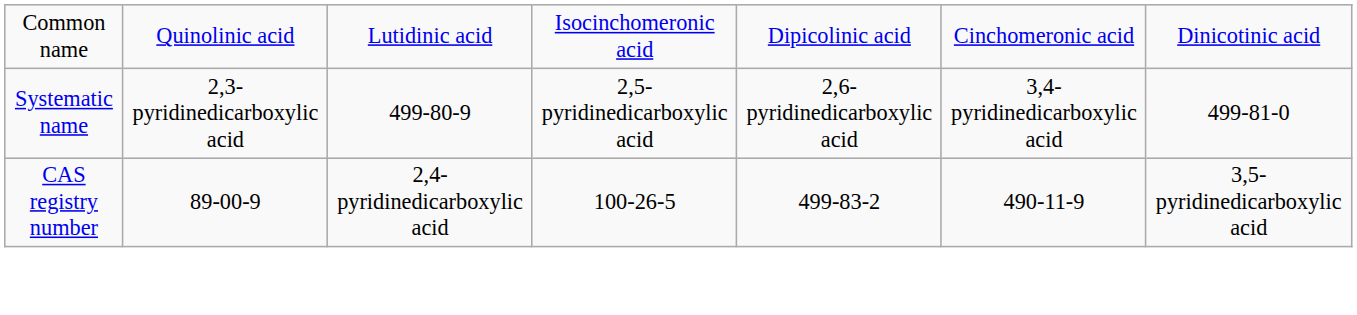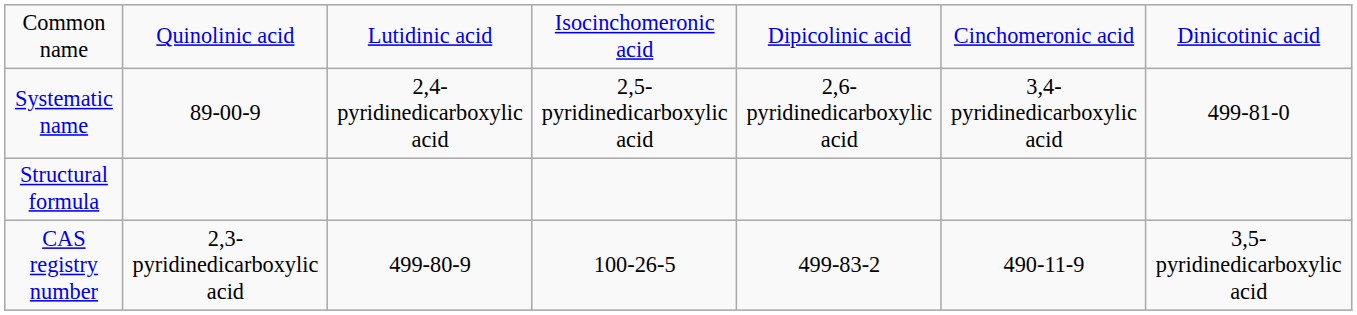 <table class="wikitable" style="text-align:center; font-size:90%">
 <tr>
 <td>Common name</td>
 <td><a href='#'>Quinolinic acid</a></td>
 <td><a href='#'>Lutidinic acid</a></td>
 <td><a href='#'>Isocinchomeronic acid</a></td>
 <td><a href='#'>Dipicolinic acid</a></td>
 <td><a href='#'>Cinchomeronic acid</a></td>
 <td><a href='#'>Dinicotinic acid</a></td>
 </tr>
 <tr>
 <td><a href='#'>Systematic name</a></td>
-<td>2,3-pyridinedicarboxylic acid</td>
-<td>499-80-9</td>
+<td>89-00-9</td>
+<td>2,4-pyridinedicarboxylic acid</td>
 <td>2,5-pyridinedicarboxylic acid</td>
 <td>2,6-pyridinedicarboxylic acid</td>
 <td>3,4-pyridinedicarboxylic acid</td>
 <td>499-81-0</td>
 </tr>
 <tr>
+<td><a href='#'>Structural formula</a></td>
+<td></td>
+<td></td>
+<td></td>
+<td></td>
+<td></td>
+<td></td>
+</tr>
+<tr>
 <td><a href='#'>CAS registry number</a></td>
-<td>89-00-9</td>
-<td>2,4-pyridinedicarboxylic acid</td>
+<td>2,3-pyridinedicarboxylic acid</td>
+<td>499-80-9</td>
 <td>100-26-5</td>
 <td>499-83-2</td>
 <td>490-11-9</td>
 <td>3,5-pyridinedicarboxylic acid</td>
 </tr>
 </table>
